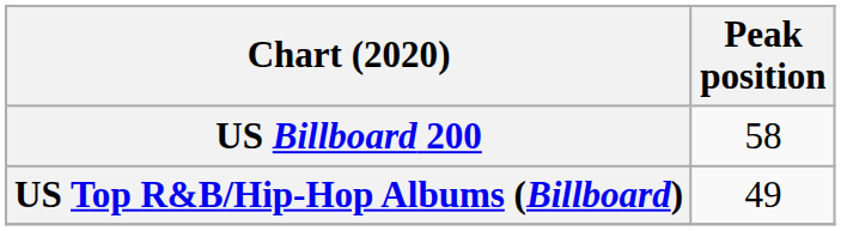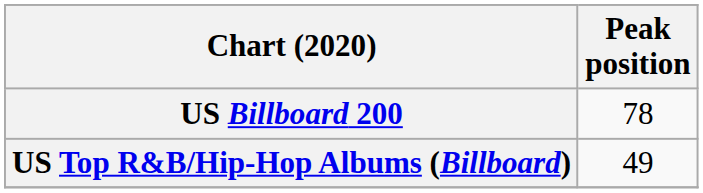 <table class="wikitable sortable plainrowheaders" style="text-align:center">
 <tr>
 <th scope="col">Chart (2020)</th>
 <th scope="col">Peak<br>position</th>
 </tr>
 <tr>
 <th scope="row">US <a href='#'><em>Billboard</em> 200</a></th>
-<td>58</td>
+<td>78</td>
 </tr>
 <tr>
 <th scope="row">US <a href='#'>Top R&B/Hip-Hop Albums</a> (<em><a href='#'>Billboard</a></em>)</th>
 <td>49</td>
 </tr>
 <tr>
 </tr>
 </table>
